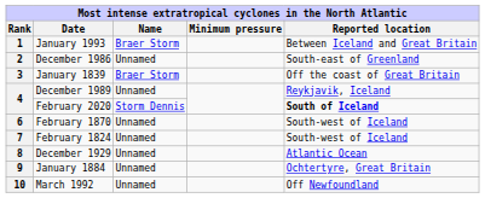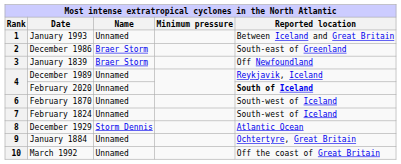 <table class="wikitable sortable" style="margin-left:auto; margin-right:auto;">
 <tr>
 <th colspan="5" style="background:#ccf;">Most intense extratropical cyclones in the North Atlantic</th>
 </tr>
 <tr>
 <th>Rank</th>
 <th>Date</th>
 <th>Name</th>
 <th>Minimum pressure</th>
 <th class=unsortable>Reported location</th>
 </tr>
 <tr>
 <th>1</th>
 <td data-sort-value="1993-01">January 1993</td>
-<td><a href='#'>Braer Storm</a></td>
+<td>Unnamed</td>
 <td></td>
 <td>Between <a href='#'>Iceland</a> and <a href='#'>Great Britain</a></td>
 </tr>
 <tr>
 <th>2</th>
 <td data-sort-value="1986-12">December 1986</td>
-<td>Unnamed</td>
+<td><a href='#'>Braer Storm</a></td>
 <td></td>
 <td>South-east of <a href='#'>Greenland</a></td>
 </tr>
 <tr>
 <th>3</th>
 <td data-sort-value="1839-01">January 1839</td>
 <td><a href='#'>Braer Storm</a></td>
 <td></td>
-<td>Off the coast of <a href='#'>Great Britain</a></td>
+<td>Off <a href='#'>Newfoundland</a></td>
 </tr>
 <tr>
 <th rowspan="2">4</th>
 <td data-sort-value="1989-12">December 1989</td>
 <td>Unnamed</td>
 <td rowspan="2"></td>
 <td><a href='#'>Reykjavik</a>, <a href='#'>Iceland</a></td>
 </tr>
 <tr>
 <td data-sort-value="2020-02">February 2020</td>
-<td><a href='#'>Storm Dennis</a></td>
+<td>Unnamed</td>
 <td><strong>South of <a href='#'>Iceland</a></strong></td>
 </tr>
 <tr>
 <th>6</th>
 <td data-sort-value="1870-02">February 1870</td>
 <td>Unnamed</td>
 <td></td>
 <td>South-west of <a href='#'>Iceland</a></td>
 </tr>
 <tr>
 <th>7</th>
 <td data-sort-value="1824-02">February 1824</td>
 <td>Unnamed</td>
 <td></td>
 <td>South-west of <a href='#'>Iceland</a></td>
 </tr>
 <tr>
 <th>8</th>
 <td data-sort-value="1929-12">December 1929</td>
-<td>Unnamed</td>
+<td><a href='#'>Storm Dennis</a></td>
 <td></td>
 <td><a href='#'>Atlantic Ocean</a></td>
 </tr>
 <tr>
 <th>9</th>
 <td data-sort-value="1884-01">January 1884</td>
 <td>Unnamed</td>
 <td></td>
 <td><a href='#'>Ochtertyre</a>, <a href='#'>Great Britain</a></td>
 </tr>
 <tr>
 <th>10</th>
 <td data-sort-value="1992-03">March 1992</td>
 <td>Unnamed</td>
 <td></td>
-<td>Off <a href='#'>Newfoundland</a></td>
+<td>Off the coast of <a href='#'>Great Britain</a></td>
 </tr>
 </table>
